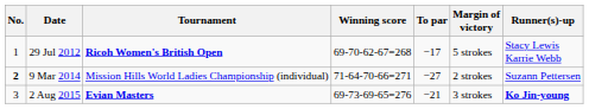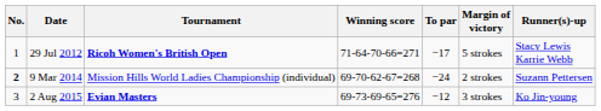 <table class="wikitable" style="font-size:95%;">
 <tr>
 <th>No.</th>
 <th>Date</th>
 <th>Tournament</th>
 <th>Winning score</th>
 <th>To par</th>
 <th>Margin of<br>victory</th>
 <th>Runner(s)-up</th>
 </tr>
 <tr>
 <td align=center>1</td>
 <td align=right>29 Jul <a href='#'>2012</a></td>
 <td><strong><a href='#'>Ricoh Women's British Open</a></strong></td>
-<td align=right>69-70-62-67=268</td>
+<td align=right>71-64-70-66=271</td>
 <td align=center>−17</td>
 <td>5 strokes</td>
 <td> <a href='#'>Stacy Lewis</a><br> <a href='#'>Karrie Webb</a></td>
 </tr>
 <tr>
 <td align=center><strong>2</strong></td>
 <td align=right>9 Mar <a href='#'>2014</a></td>
 <td><a href='#'>Mission Hills World Ladies Championship</a> (individual)</td>
-<td align=right>71-64-70-66=271</td>
-<td align=center>−27</td>
+<td align=right>69-70-62-67=268</td>
+<td align=center>−24</td>
 <td>2 strokes</td>
 <td> <a href='#'>Suzann Pettersen</a></td>
 </tr>
 <tr>
 <td align=center>3</td>
 <td align=right>2 Aug <a href='#'>2015</a></td>
 <td><strong><a href='#'>Evian Masters</a></strong></td>
 <td align=right>69-73-69-65=276</td>
-<td align=center>−21</td>
+<td align=center>−12</td>
 <td>3 strokes</td>
-<td><strong> <a href='#'>Ko Jin-young</a></strong></td>
+<td> <a href='#'>Ko Jin-young</a></td>
 </tr>
 </table>
